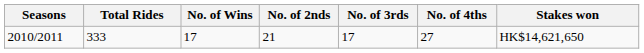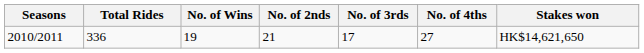 <table class="wikitable sortable" style="font-size:90%;">
 <tr>
 <th width="80px">Seasons</th>
 <th width="100px">Total Rides</th>
 <th width="80px">No. of Wins</th>
 <th width="80px">No. of 2nds</th>
 <th width="80px">No. of 3rds</th>
 <th width="80px">No. of 4ths</th>
 <th width="150px">Stakes won</th>
 </tr>
 <tr>
 <td>2010/2011</td>
-<td>333</td>
-<td>17</td>
+<td>336</td>
+<td>19</td>
 <td>21</td>
 <td>17</td>
 <td>27</td>
 <td>HK$14,621,650</td>
 </tr>
 </table>
